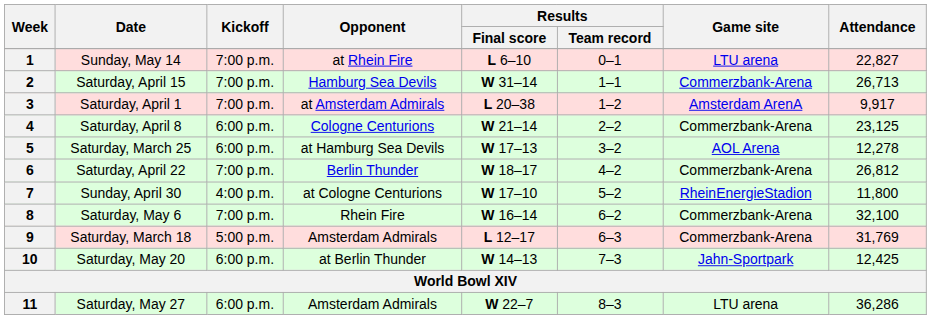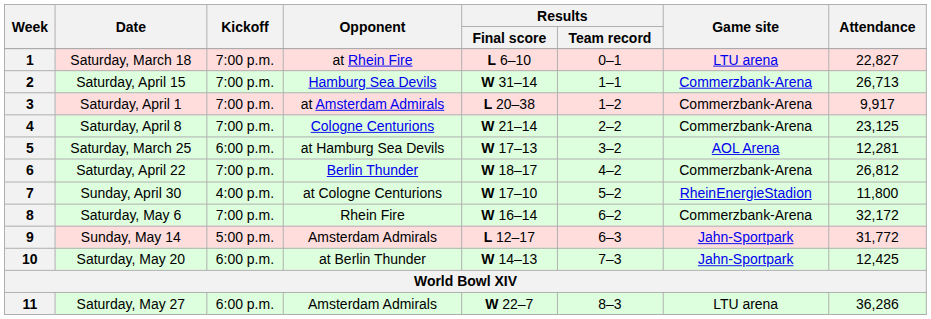 <table class="wikitable" style="font-size:95%; text-align:center; width:66em">
 <tr>
 <th rowspan="2">Week</th>
 <th rowspan="2">Date</th>
 <th rowspan="2">Kickoff </th>
 <th rowspan="2">Opponent</th>
 <th colspan="2">Results</th>
 <th rowspan="2">Game site</th>
 <th rowspan="2">Attendance</th>
 </tr>
 <tr>
 <th>Final score</th>
 <th>Team record</th>
 </tr>
 <tr>
 </tr>
 <tr bgcolor="#FFDDDD">
 <th>1</th>
-<td>Sunday, May 14</td>
+<td>Saturday, March 18</td>
 <td>7:00 p.m.</td>
 <td>at <a href='#'>Rhein Fire</a></td>
 <td><strong>L</strong> 6–10</td>
 <td>0–1</td>
 <td><a href='#'>LTU arena</a></td>
 <td>22,827</td>
 </tr>
 <tr bgcolor="#DDFFDD">
 <th>2</th>
 <td>Saturday, April 15</td>
 <td>7:00 p.m.</td>
 <td><a href='#'>Hamburg Sea Devils</a></td>
 <td><strong>W</strong> 31–14</td>
 <td>1–1</td>
 <td><a href='#'>Commerzbank-Arena</a></td>
 <td>26,713</td>
 </tr>
 <tr bgcolor="#FFDDDD">
 <th>3</th>
 <td>Saturday, April 1</td>
 <td>7:00 p.m.</td>
 <td>at <a href='#'>Amsterdam Admirals</a></td>
 <td><strong>L</strong> 20–38</td>
 <td>1–2</td>
-<td><a href='#'>Amsterdam ArenA</a></td>
+<td>Commerzbank-Arena</td>
 <td>9,917</td>
 </tr>
 <tr bgcolor="#DDFFDD">
 <th>4</th>
 <td>Saturday, April 8</td>
-<td>6:00 p.m.</td>
+<td>7:00 p.m.</td>
 <td><a href='#'>Cologne Centurions</a></td>
 <td><strong>W</strong> 21–14</td>
 <td>2–2</td>
 <td>Commerzbank-Arena</td>
 <td>23,125</td>
 </tr>
 <tr bgcolor="#DDFFDD">
 <th>5</th>
 <td>Saturday, March 25</td>
 <td>6:00 p.m.</td>
 <td>at Hamburg Sea Devils</td>
 <td><strong>W</strong> 17–13</td>
 <td>3–2</td>
 <td><a href='#'>AOL Arena</a></td>
-<td>12,278</td>
+<td>12,281</td>
 </tr>
 <tr bgcolor="#DDFFDD">
 <th>6</th>
 <td>Saturday, April 22</td>
 <td>7:00 p.m.</td>
 <td><a href='#'>Berlin Thunder</a></td>
 <td><strong>W</strong> 18–17</td>
 <td>4–2</td>
 <td>Commerzbank-Arena</td>
 <td>26,812</td>
 </tr>
 <tr bgcolor="#DDFFDD">
 <th>7</th>
 <td>Sunday, April 30</td>
 <td>4:00 p.m.</td>
 <td>at Cologne Centurions</td>
 <td><strong>W</strong> 17–10</td>
 <td>5–2</td>
 <td><a href='#'>RheinEnergieStadion</a></td>
 <td>11,800</td>
 </tr>
 <tr bgcolor="#DDFFDD">
 <th>8</th>
 <td>Saturday, May 6</td>
 <td>7:00 p.m.</td>
 <td>Rhein Fire</td>
 <td><strong>W</strong> 16–14</td>
 <td>6–2</td>
 <td>Commerzbank-Arena</td>
-<td>32,100</td>
+<td>32,172</td>
 </tr>
 <tr bgcolor="#FFDDDD">
 <th>9</th>
-<td>Saturday, March 18</td>
+<td>Sunday, May 14</td>
 <td>5:00 p.m.</td>
 <td>Amsterdam Admirals</td>
 <td><strong>L</strong> 12–17</td>
 <td>6–3</td>
-<td>Commerzbank-Arena</td>
-<td>31,769</td>
+<td><a href='#'>Jahn-Sportpark</a></td>
+<td>31,772</td>
 </tr>
 <tr bgcolor="#DDFFDD">
 <th>10</th>
 <td>Saturday, May 20</td>
 <td>6:00 p.m.</td>
 <td>at Berlin Thunder</td>
 <td><strong>W</strong> 14–13</td>
 <td>7–3</td>
 <td><a href='#'>Jahn-Sportpark</a></td>
 <td>12,425</td>
 </tr>
 <tr>
 <th colspan=8>World Bowl XIV</th>
 </tr>
 <tr bgcolor="#DDFFDD">
 <th>11</th>
 <td>Saturday, May 27</td>
 <td>6:00 p.m.</td>
 <td>Amsterdam Admirals</td>
 <td><strong>W</strong> 22–7</td>
 <td>8–3</td>
 <td>LTU arena</td>
 <td>36,286</td>
 </tr>
 </table>
